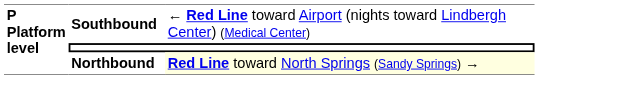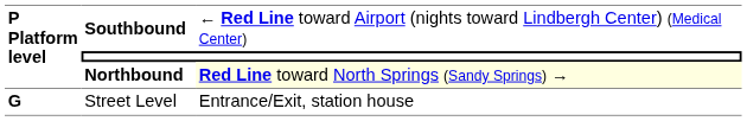 <table table border=0 cellspacing=0 cellpadding=3>
 <tr>
 <td style="border-top:solid 1px gray;border-bottom:solid 1px gray;" width=50 rowspan=3 valign=top><strong>P<br>Platform level</strong></td>
 <td style="border-top:solid 1px gray;" width=100><strong>Southbound</strong></td>
 <td style="border-top:solid 1px gray;" width=400>← <a href='#'><span><strong>Red Line</strong></span></a> toward <a href='#'>Airport</a> (nights toward <a href='#'>Lindbergh Center</a>) <small>(<a href='#'>Medical Center</a>)</small></td>
 </tr>
 <tr>
 <td style="border-top:solid 2px black;border-right:solid 2px black;border-left:solid 2px black;border-bottom:solid 2px black;text-align:center;" colspan=2></td>
 </tr>
 <tr>
 <td style="border-bottom:solid 1px gray;"><strong>Northbound</strong></td>
 <td style="background: lightyellow; border-bottom:solid 1px gray;"> <a href='#'><span><strong>Red Line</strong></span></a> toward <a href='#'>North Springs</a> <small>(<a href='#'>Sandy Springs</a>)</small> →</td>
 </tr>
+<tr>
+<td style="border-bottom:solid 1px gray;" width=50 valign=top><strong>G</strong></td>
+<td style="border-bottom:solid 1px gray;" width=100 valign=top>Street Level</td>
+<td style="border-bottom:solid 1px gray;" width=500 valign=top>Entrance/Exit, station house</td>
+</tr>
 </table>
